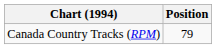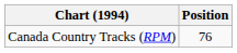 <table class="wikitable sortable">
 <tr>
 <th scope="col">Chart (1994)</th>
 <th scope="col">Position</th>
 </tr>
 <tr>
 <td>Canada Country Tracks (<em><a href='#'>RPM</a></em>)</td>
-<td align="center">79</td>
+<td align="center">76</td>
 </tr>
 </table>
